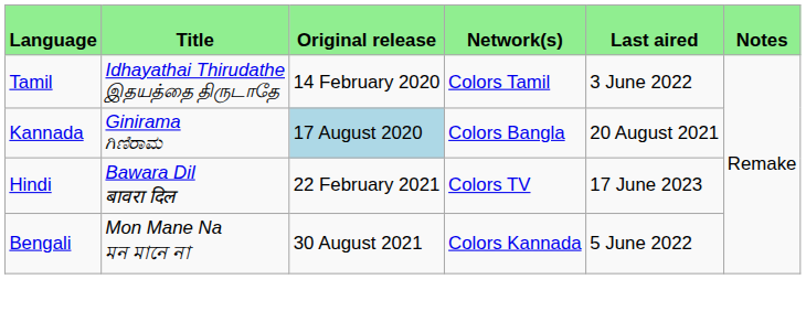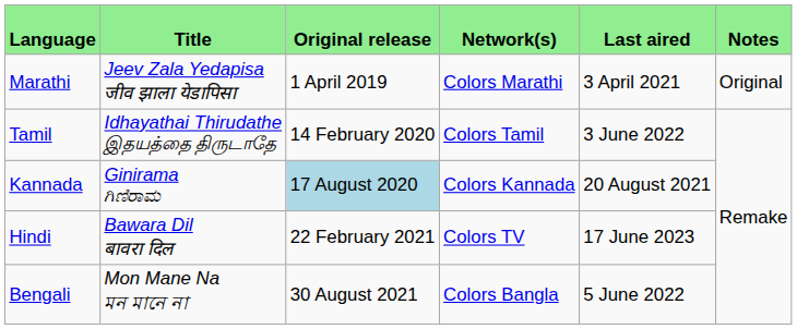 <table class="wikitable">
 <tr>
 <th style="background:LightGreen;"><br>Language</th>
 <th style="background:LightGreen;"><br>Title</th>
 <th style="background:LightGreen;"><br>Original release</th>
 <th style="background:LightGreen;"><br>Network(s)</th>
 <th style="background:LightGreen;"><br>Last aired</th>
 <th style="background:LightGreen;"><br>Notes</th>
+</tr>
+<tr>
+<td><a href='#'>Marathi</a></td>
+<td><em><a href='#'>Jeev Zala Yedapisa</a></em> <br> <em>जीव झाला येडापिसा</em></td>
+<td>1 April 2019</td>
+<td><a href='#'>Colors Marathi</a></td>
+<td>3 April 2021</td>
+<td>Original</td>
 </tr>
 <tr>
 <td><a href='#'>Tamil</a></td>
 <td><em><a href='#'>Idhayathai Thirudathe</a></em> <br> <em>இதயத்தை திருடாதே</em></td>
 <td>14 February 2020</td>
 <td><a href='#'>Colors Tamil</a></td>
 <td>3 June 2022</td>
 <td rowspan="4">Remake</td>
 </tr>
 <tr>
 <td><a href='#'>Kannada</a></td>
 <td><em><a href='#'>Ginirama</a></em> <br> <em>ಗಿಣಿರಾಮ</em></td>
 <td style="background: lightblue;">17 August 2020</td>
-<td><a href='#'>Colors Bangla</a></td>
+<td><a href='#'>Colors Kannada</a></td>
 <td>20 August 2021</td>
 </tr>
 <tr>
 <td><a href='#'>Hindi</a></td>
 <td><em><a href='#'>Bawara Dil</a></em> <br> <em>बावरा दिल</em></td>
 <td>22 February 2021</td>
 <td><a href='#'>Colors TV</a></td>
 <td>17 June 2023</td>
 </tr>
 <tr>
 <td><a href='#'>Bengali</a></td>
 <td><em>Mon Mane Na</em> <br> <em>মন মানে না</em></td>
 <td>30 August 2021</td>
-<td><a href='#'>Colors Kannada</a></td>
+<td><a href='#'>Colors Bangla</a></td>
 <td>5 June 2022</td>
 </tr>
 </table>
